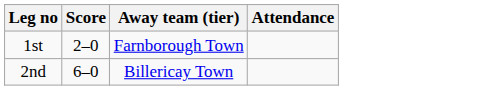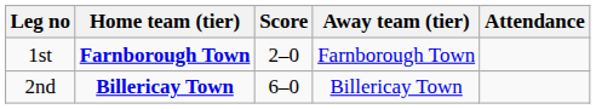 <table class="wikitable" style="text-align:center">
 <tr>
 <th>Leg no</th>
+<th>Home team (tier)</th>
 <th>Score</th>
 <th>Away team (tier)</th>
 <th>Attendance</th>
 </tr>
 <tr>
 <td>1st</td>
+<td><strong><a href='#'>Farnborough Town</a></strong></td>
 <td>2–0</td>
 <td><a href='#'>Farnborough Town</a></td>
 <td></td>
 </tr>
 <tr>
 <td>2nd</td>
+<td><strong><a href='#'>Billericay Town</a></strong></td>
 <td>6–0</td>
 <td><a href='#'>Billericay Town</a></td>
 <td></td>
 </tr>
 </table>
